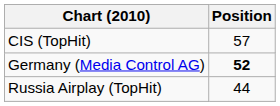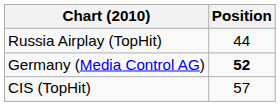 <table class="wikitable sortable">
 <tr>
 <th>Chart (2010)</th>
 <th>Position</th>
 </tr>
 <tr>
-<td>CIS (TopHit)</td>
-<td style="text-align:center;">57</td>
+<td>Russia Airplay (TopHit)</td>
+<td style="text-align:center;">44</td>
 </tr>
 <tr>
 <td>Germany (<a href='#'>Media Control AG</a>)</td>
 <td style="text-align:center;"><strong>52</strong></td>
 </tr>
 <tr>
-<td>Russia Airplay (TopHit)</td>
-<td style="text-align:center;">44</td>
+<td>CIS (TopHit)</td>
+<td style="text-align:center;">57</td>
 </tr>
 </table>
